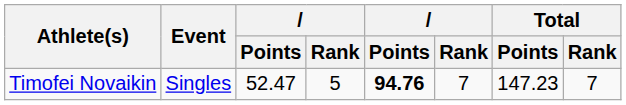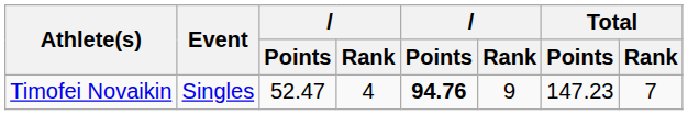 <table class="wikitable">
 <tr>
 <th rowspan="2">Athlete(s)</th>
 <th rowspan="2">Event</th>
 <th colspan="2">/</th>
 <th colspan="2">/</th>
 <th colspan="2">Total</th>
 </tr>
 <tr>
 <th>Points</th>
 <th>Rank</th>
 <th>Points</th>
 <th>Rank</th>
 <th>Points</th>
 <th>Rank</th>
 </tr>
 <tr>
 <td><a href='#'>Timofei Novaikin</a></td>
 <td><a href='#'>Singles</a></td>
 <td align="center">52.47</td>
-<td align="center">5</td>
+<td align="center">4</td>
 <td align="center"><strong>94.76</strong></td>
-<td align="center">7</td>
+<td align="center">9</td>
 <td align="center">147.23</td>
 <td align="center">7</td>
 </tr>
 </table>
